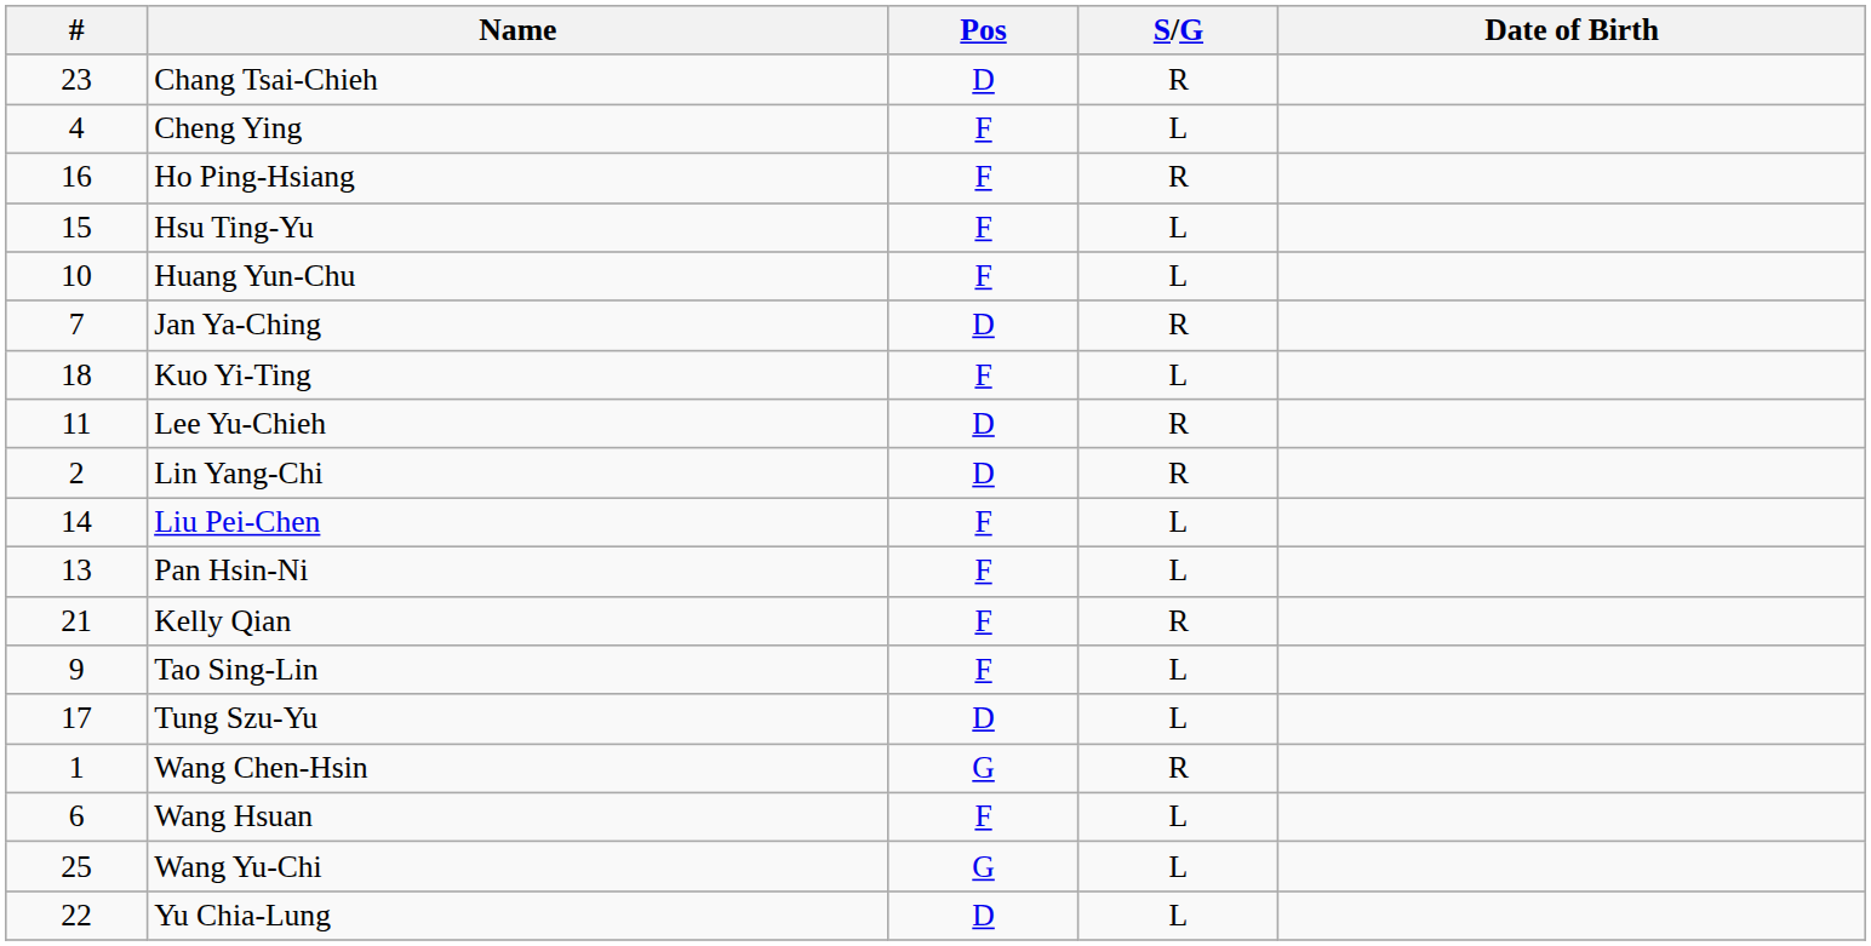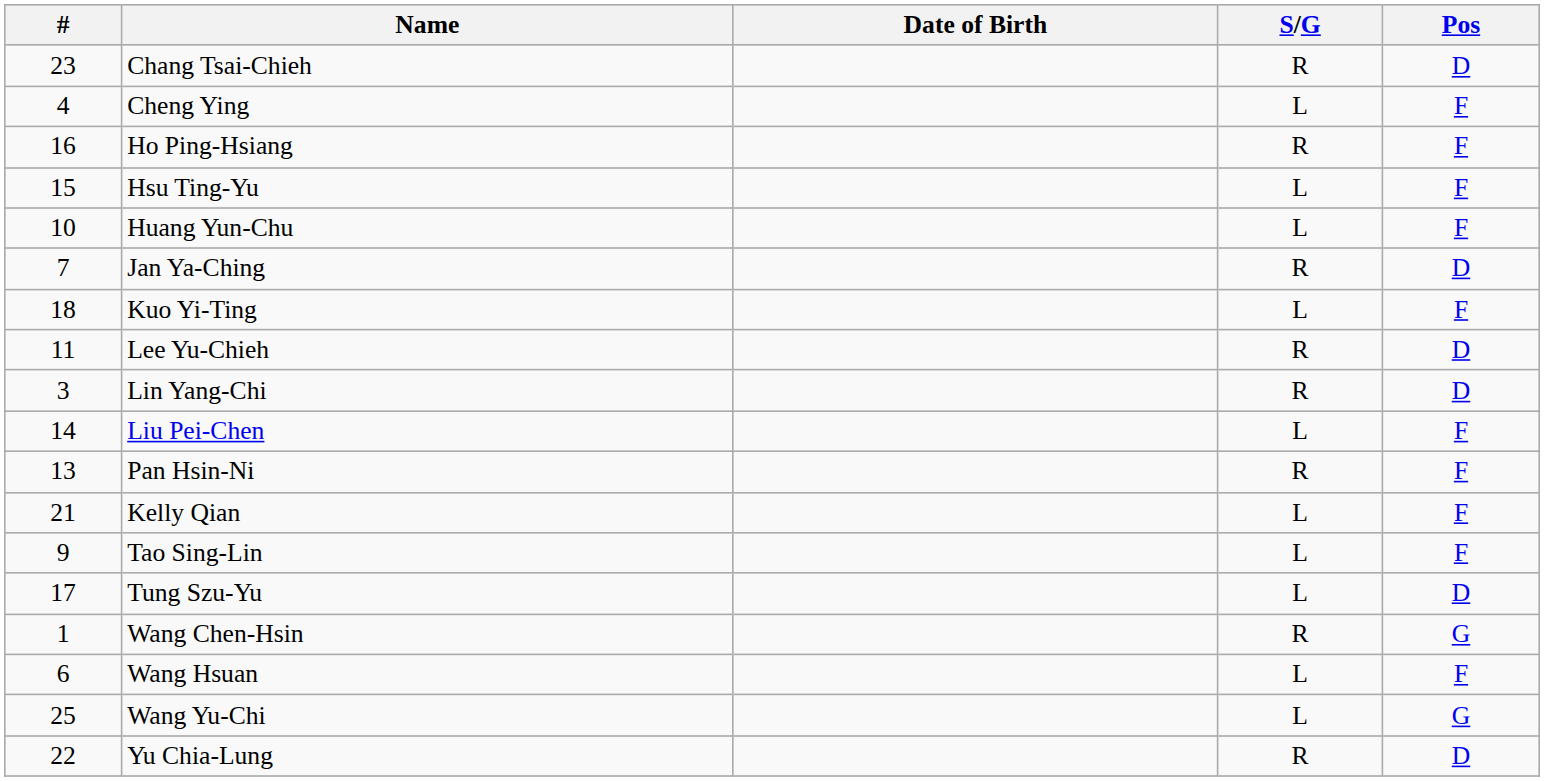 <table class="wikitable sortable" style="width:60em; text-align: center">
 <tr>
 <th>#</th>
 <th>Name</th>
+<th>Date of Birth</th>
+<th><a href='#'>S</a>/<a href='#'>G</a></th>
 <th><a href='#'>Pos</a></th>
-<th><a href='#'>S</a>/<a href='#'>G</a></th>
-<th>Date of Birth</th>
 </tr>
 <tr>
 <td>23</td>
 <td align="left">Chang Tsai-Chieh</td>
+<td align="left"></td>
+<td>R</td>
 <td><a href='#'>D</a></td>
-<td>R</td>
-<td align="left"></td>
 </tr>
 <tr>
 <td>4</td>
 <td align="left">Cheng Ying</td>
+<td align="left"></td>
+<td>L</td>
 <td><a href='#'>F</a></td>
-<td>L</td>
-<td align="left"></td>
 </tr>
 <tr>
 <td>16</td>
 <td align="left">Ho Ping-Hsiang</td>
+<td align="left"></td>
+<td>R</td>
 <td><a href='#'>F</a></td>
-<td>R</td>
-<td align="left"></td>
 </tr>
 <tr>
 <td>15</td>
 <td align="left">Hsu Ting-Yu</td>
+<td align="left"></td>
+<td>L</td>
 <td><a href='#'>F</a></td>
-<td>L</td>
-<td align="left"></td>
 </tr>
 <tr>
 <td>10</td>
 <td align="left">Huang Yun-Chu</td>
+<td align="left"></td>
+<td>L</td>
 <td><a href='#'>F</a></td>
-<td>L</td>
-<td align="left"></td>
 </tr>
 <tr>
 <td>7</td>
 <td align="left">Jan Ya-Ching</td>
+<td align="left"></td>
+<td>R</td>
 <td><a href='#'>D</a></td>
-<td>R</td>
-<td align="left"></td>
 </tr>
 <tr>
 <td>18</td>
 <td align="left">Kuo Yi-Ting</td>
+<td align="left"></td>
+<td>L</td>
 <td><a href='#'>F</a></td>
-<td>L</td>
-<td align="left"></td>
 </tr>
 <tr>
 <td>11</td>
 <td align="left">Lee Yu-Chieh</td>
+<td align="left"></td>
+<td>R</td>
 <td><a href='#'>D</a></td>
-<td>R</td>
-<td align="left"></td>
 </tr>
 <tr>
-<td>2</td>
+<td>3</td>
 <td align="left">Lin Yang-Chi</td>
+<td align="left"></td>
+<td>R</td>
 <td><a href='#'>D</a></td>
-<td>R</td>
-<td align="left"></td>
 </tr>
 <tr>
 <td>14</td>
 <td align="left"><a href='#'>Liu Pei-Chen</a></td>
+<td align="left"></td>
+<td>L</td>
 <td><a href='#'>F</a></td>
-<td>L</td>
-<td align="left"></td>
 </tr>
 <tr>
 <td>13</td>
 <td align="left">Pan Hsin-Ni</td>
+<td align="left"></td>
+<td>R</td>
 <td><a href='#'>F</a></td>
-<td>L</td>
-<td align="left"></td>
 </tr>
 <tr>
 <td>21</td>
 <td align="left">Kelly Qian</td>
+<td align="left"></td>
+<td>L</td>
 <td><a href='#'>F</a></td>
-<td>R</td>
-<td align="left"></td>
 </tr>
 <tr>
 <td>9</td>
 <td align="left">Tao Sing-Lin</td>
+<td align="left"></td>
+<td>L</td>
 <td><a href='#'>F</a></td>
-<td>L</td>
-<td align="left"></td>
 </tr>
 <tr>
 <td>17</td>
 <td align="left">Tung Szu-Yu</td>
+<td align="left"></td>
+<td>L</td>
 <td><a href='#'>D</a></td>
-<td>L</td>
-<td align="left"></td>
 </tr>
 <tr>
 <td>1</td>
 <td align="left">Wang Chen-Hsin</td>
+<td align="left"></td>
+<td>R</td>
 <td><a href='#'>G</a></td>
-<td>R</td>
-<td align="left"></td>
 </tr>
 <tr>
 <td>6</td>
 <td align="left">Wang Hsuan</td>
+<td align="left"></td>
+<td>L</td>
 <td><a href='#'>F</a></td>
-<td>L</td>
-<td align="left"></td>
 </tr>
 <tr>
 <td>25</td>
 <td align="left">Wang Yu-Chi</td>
+<td align="left"></td>
+<td>L</td>
 <td><a href='#'>G</a></td>
-<td>L</td>
-<td align="left"></td>
 </tr>
 <tr>
 <td>22</td>
 <td align="left">Yu Chia-Lung</td>
+<td align="left"></td>
+<td>R</td>
 <td><a href='#'>D</a></td>
-<td>L</td>
-<td align="left"></td>
 </tr>
 </table>
